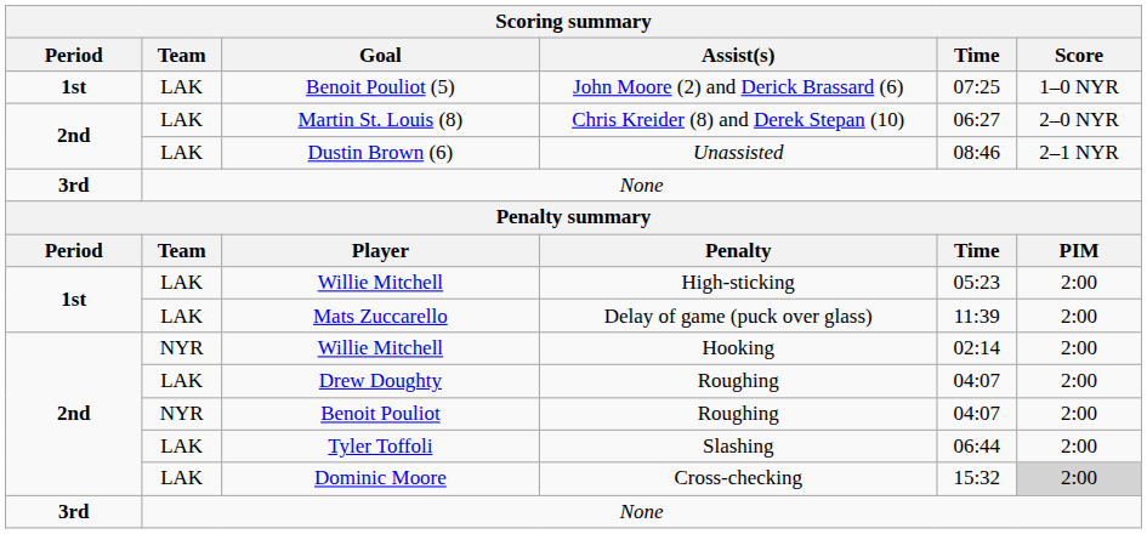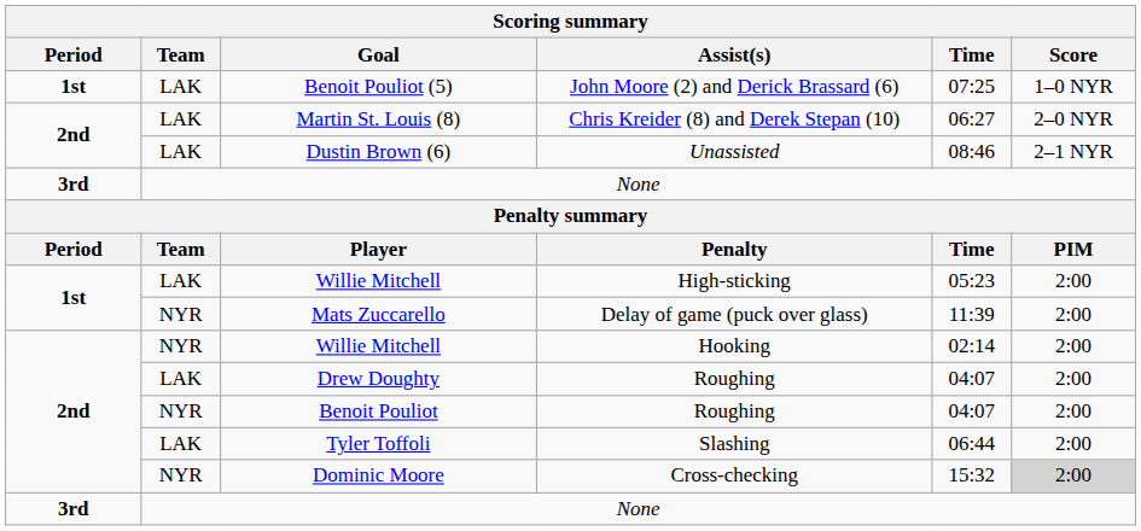 <table style="width:100%;" class="wikitable">
 <tr>
 <th colspan=6>Scoring summary</th>
 </tr>
 <tr>
 <th style="width:12%;">Period</th>
 <th style="width:7%;">Team</th>
 <th style="width:28%;">Goal</th>
 <th style="width:35%;">Assist(s)</th>
 <th style="width:7%;">Time</th>
 <th style="width:11%;">Score</th>
 </tr>
 <tr>
 <td style="text-align:center;"><strong>1st</strong></td>
 <td align=center>LAK</td>
 <td align=center><a href='#'>Benoit Pouliot</a> (5)</td>
 <td align=center><a href='#'>John Moore</a> (2) and <a href='#'>Derick Brassard</a> (6)</td>
 <td align=center>07:25</td>
 <td align=center>1–0 NYR</td>
 </tr>
 <tr>
 <td style="text-align:center;" rowspan="2"><strong>2nd</strong></td>
 <td align=center>LAK</td>
 <td align=center><a href='#'>Martin St. Louis</a> (8)</td>
 <td align=center><a href='#'>Chris Kreider</a> (8) and <a href='#'>Derek Stepan</a> (10)</td>
 <td align=center>06:27</td>
 <td align=center>2–0 NYR</td>
 </tr>
 <tr>
 <td align=center>LAK</td>
 <td align=center><a href='#'>Dustin Brown</a> (6)</td>
 <td align=center><em>Unassisted</em></td>
 <td align=center>08:46</td>
 <td align=center>2–1 NYR</td>
 </tr>
 <tr style="text-align:center;">
 <td><strong>3rd</strong></td>
 <td colspan="5"><em>None</em></td>
 </tr>
 <tr>
 <th colspan=6>Penalty summary</th>
 </tr>
 <tr>
 <th style="width:12%;">Period</th>
 <th style="width:7%;">Team</th>
 <th style="width:28%;">Player</th>
 <th style="width:35%;">Penalty</th>
 <th style="width:7%;">Time</th>
 <th style="width:11%;">PIM</th>
 </tr>
 <tr>
 <td style="text-align:center;" rowspan="2"><strong>1st</strong></td>
 <td align=center>LAK</td>
 <td align=center><a href='#'>Willie Mitchell</a></td>
 <td align=center>High-sticking</td>
 <td align=center>05:23</td>
 <td align=center>2:00</td>
 </tr>
 <tr>
-<td align=center>LAK</td>
+<td align=center>NYR</td>
 <td align=center><a href='#'>Mats Zuccarello</a></td>
 <td align=center>Delay of game (puck over glass)</td>
 <td align=center>11:39</td>
 <td align=center>2:00</td>
 </tr>
 <tr>
 <td style="text-align:center;" rowspan="5"><strong>2nd</strong></td>
 <td align=center>NYR</td>
 <td align=center><a href='#'>Willie Mitchell</a></td>
 <td align=center>Hooking</td>
 <td align=center>02:14</td>
 <td align=center>2:00</td>
 </tr>
 <tr>
 <td align=center>LAK</td>
 <td align=center><a href='#'>Drew Doughty</a></td>
 <td align=center>Roughing</td>
 <td align=center>04:07</td>
 <td align=center>2:00</td>
 </tr>
 <tr>
 <td align=center>NYR</td>
 <td align=center><a href='#'>Benoit Pouliot</a></td>
 <td align=center>Roughing</td>
 <td align=center>04:07</td>
 <td align=center>2:00</td>
 </tr>
 <tr>
 <td align=center>LAK</td>
 <td align=center><a href='#'>Tyler Toffoli</a></td>
 <td align=center>Slashing</td>
 <td align=center>06:44</td>
 <td align=center>2:00</td>
 </tr>
 <tr>
-<td align=center>LAK</td>
+<td align=center>NYR</td>
 <td align=center><a href='#'>Dominic Moore</a></td>
 <td align=center>Cross-checking</td>
 <td align=center>15:32</td>
 <td align=center style="background: lightgrey;">2:00</td>
 </tr>
 <tr style="text-align:center;">
 <td><strong>3rd</strong></td>
 <td colspan="5"><em>None</em></td>
 </tr>
 </table>
